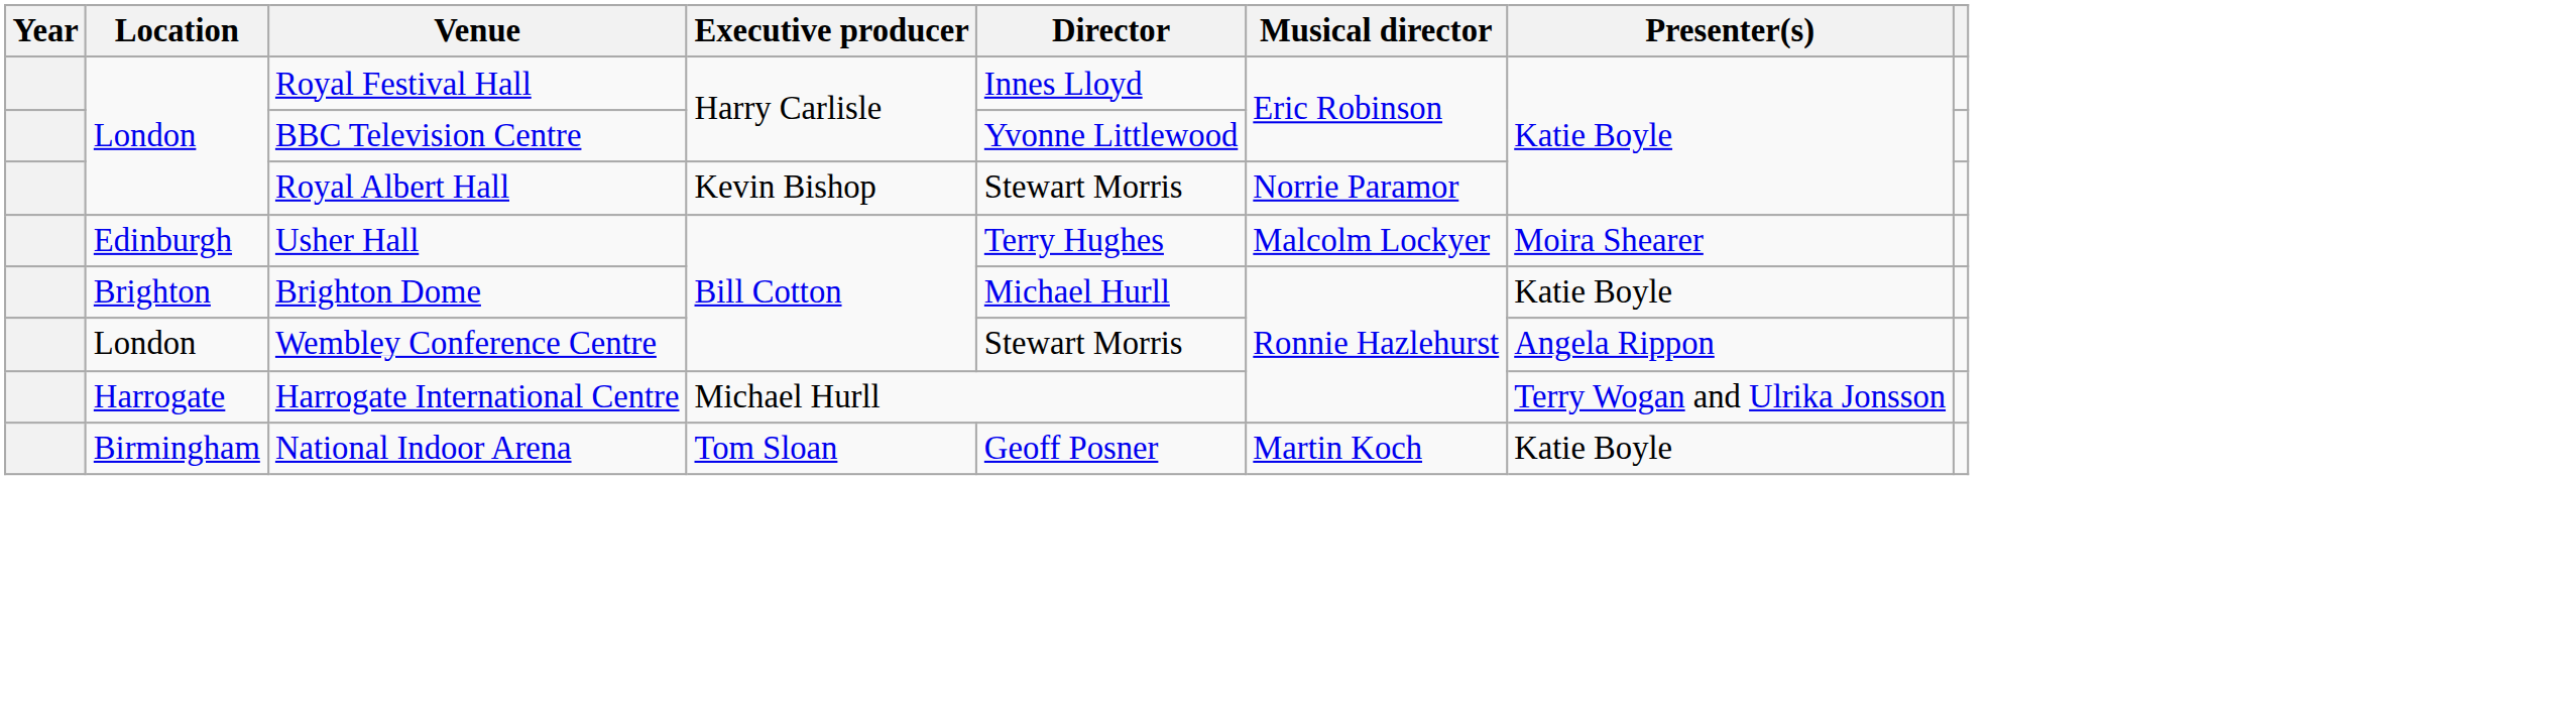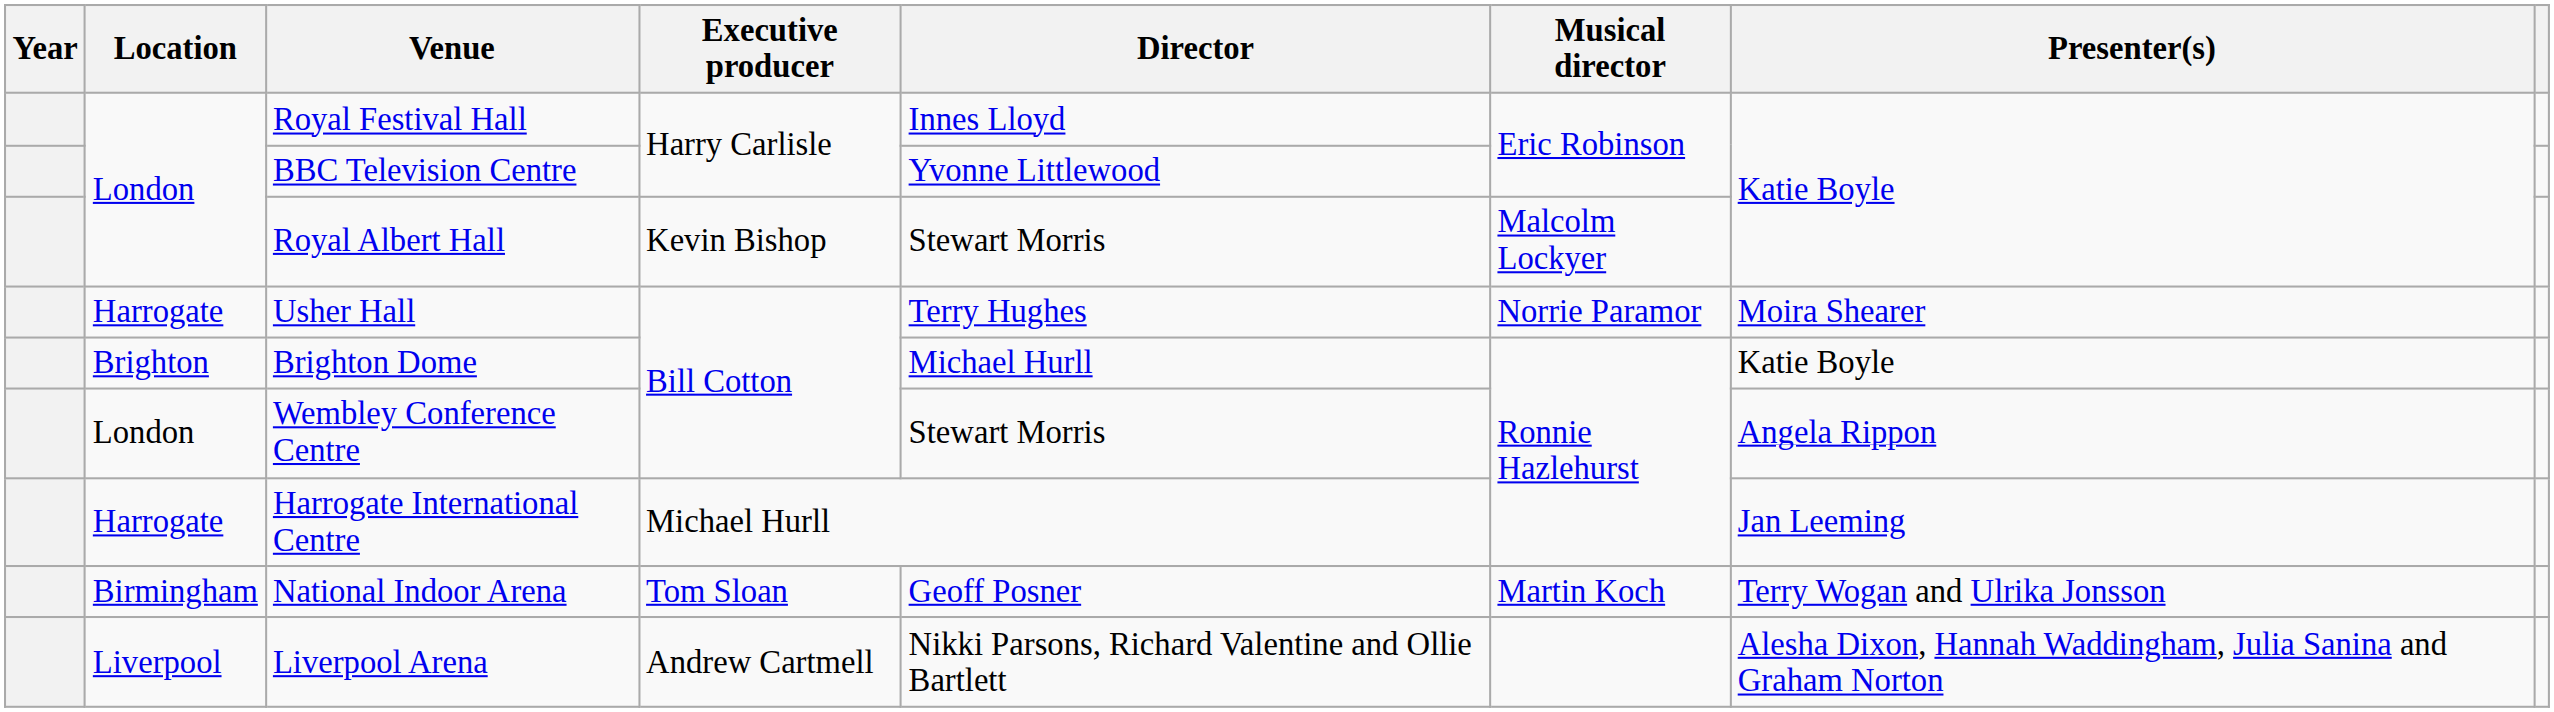 <table class="wikitable plainrowheaders">
 <tr>
 <th scope="col">Year</th>
 <th scope="col">Location</th>
 <th scope="col">Venue</th>
 <th scope="col">Executive producer</th>
 <th scope="col">Director</th>
 <th scope="col">Musical director</th>
 <th scope="col">Presenter(s)</th>
 <th scope="col"></th>
 </tr>
 <tr>
 <th scope="row"></th>
 <td rowspan="3"><a href='#'>London</a></td>
 <td><a href='#'>Royal Festival Hall</a></td>
 <td rowspan="2">Harry Carlisle</td>
 <td><a href='#'>Innes Lloyd</a></td>
 <td rowspan="2"><a href='#'>Eric Robinson</a></td>
 <td rowspan="3"><a href='#'>Katie Boyle</a></td>
 <td></td>
 </tr>
 <tr>
 <th scope="row"></th>
 <td><a href='#'>BBC Television Centre</a></td>
 <td><a href='#'>Yvonne Littlewood</a></td>
 <td></td>
 </tr>
 <tr>
 <th scope="row"></th>
 <td><a href='#'>Royal Albert Hall</a></td>
 <td>Kevin Bishop</td>
 <td>Stewart Morris</td>
-<td><a href='#'>Norrie Paramor</a></td>
+<td><a href='#'>Malcolm Lockyer</a></td>
 <td></td>
 </tr>
 <tr>
 <th scope="row"></th>
-<td><a href='#'>Edinburgh</a></td>
+<td><a href='#'>Harrogate</a></td>
 <td><a href='#'>Usher Hall</a></td>
 <td rowspan="3"><a href='#'>Bill Cotton</a></td>
 <td><a href='#'>Terry Hughes</a></td>
-<td><a href='#'>Malcolm Lockyer</a></td>
+<td><a href='#'>Norrie Paramor</a></td>
 <td><a href='#'>Moira Shearer</a></td>
 <td></td>
 </tr>
 <tr>
 <th scope="row"></th>
 <td><a href='#'>Brighton</a></td>
 <td><a href='#'>Brighton Dome</a></td>
 <td><a href='#'>Michael Hurll</a></td>
 <td rowspan="3"><a href='#'>Ronnie Hazlehurst</a></td>
 <td>Katie Boyle</td>
 <td></td>
 </tr>
 <tr>
 <th scope="row"></th>
 <td>London</td>
 <td><a href='#'>Wembley Conference Centre</a></td>
 <td>Stewart Morris</td>
 <td><a href='#'>Angela Rippon</a></td>
 <td></td>
 </tr>
 <tr>
 <th scope="row"></th>
 <td><a href='#'>Harrogate</a></td>
 <td><a href='#'>Harrogate International Centre</a></td>
 <td colspan="2">Michael Hurll</td>
-<td><a href='#'>Terry Wogan</a> and <a href='#'>Ulrika Jonsson</a></td>
+<td><a href='#'>Jan Leeming</a></td>
 <td></td>
 </tr>
 <tr>
 <th scope="row"></th>
 <td><a href='#'>Birmingham</a></td>
 <td><a href='#'>National Indoor Arena</a></td>
 <td><a href='#'>Tom Sloan</a></td>
 <td><a href='#'>Geoff Posner</a></td>
 <td><a href='#'>Martin Koch</a></td>
-<td>Katie Boyle</td>
+<td><a href='#'>Terry Wogan</a> and <a href='#'>Ulrika Jonsson</a></td>
+<td></td>
+</tr>
+<tr>
+<th scope="row"></th>
+<td><a href='#'>Liverpool</a></td>
+<td><a href='#'>Liverpool Arena</a></td>
+<td>Andrew Cartmell</td>
+<td>Nikki Parsons, Richard Valentine and Ollie Bartlett</td>
+<td></td>
+<td><a href='#'>Alesha Dixon</a>, <a href='#'>Hannah Waddingham</a>, <a href='#'>Julia Sanina</a>  and <a href='#'>Graham Norton</a> </td>
 <td></td>
 </tr>
 </table>
